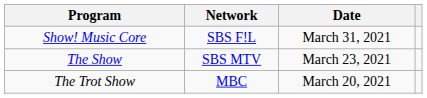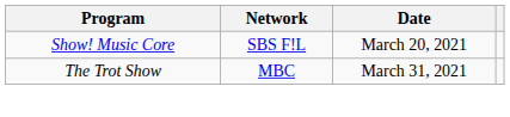 <table class="wikitable" style="text-align:center;">
 <tr>
 <th style="width:200px;">Program</th>
 <th style="width:100px;">Network</th>
 <th style="width:150px;">Date</th>
 <th></th>
 </tr>
 <tr>
 <td><em><a href='#'>Show! Music Core</a></em></td>
 <td><a href='#'>SBS F!L</a></td>
-<td>March 31, 2021</td>
-<td></td>
-</tr>
-<tr>
-<td><em><a href='#'>The Show</a></em></td>
-<td><a href='#'>SBS MTV</a></td>
-<td>March 23, 2021</td>
+<td>March 20, 2021</td>
 <td></td>
 </tr>
 <tr>
 <td><em>The Trot Show</em></td>
 <td><a href='#'>MBC</a></td>
-<td>March 20, 2021</td>
+<td>March 31, 2021</td>
 <td></td>
 </tr>
 </table>
